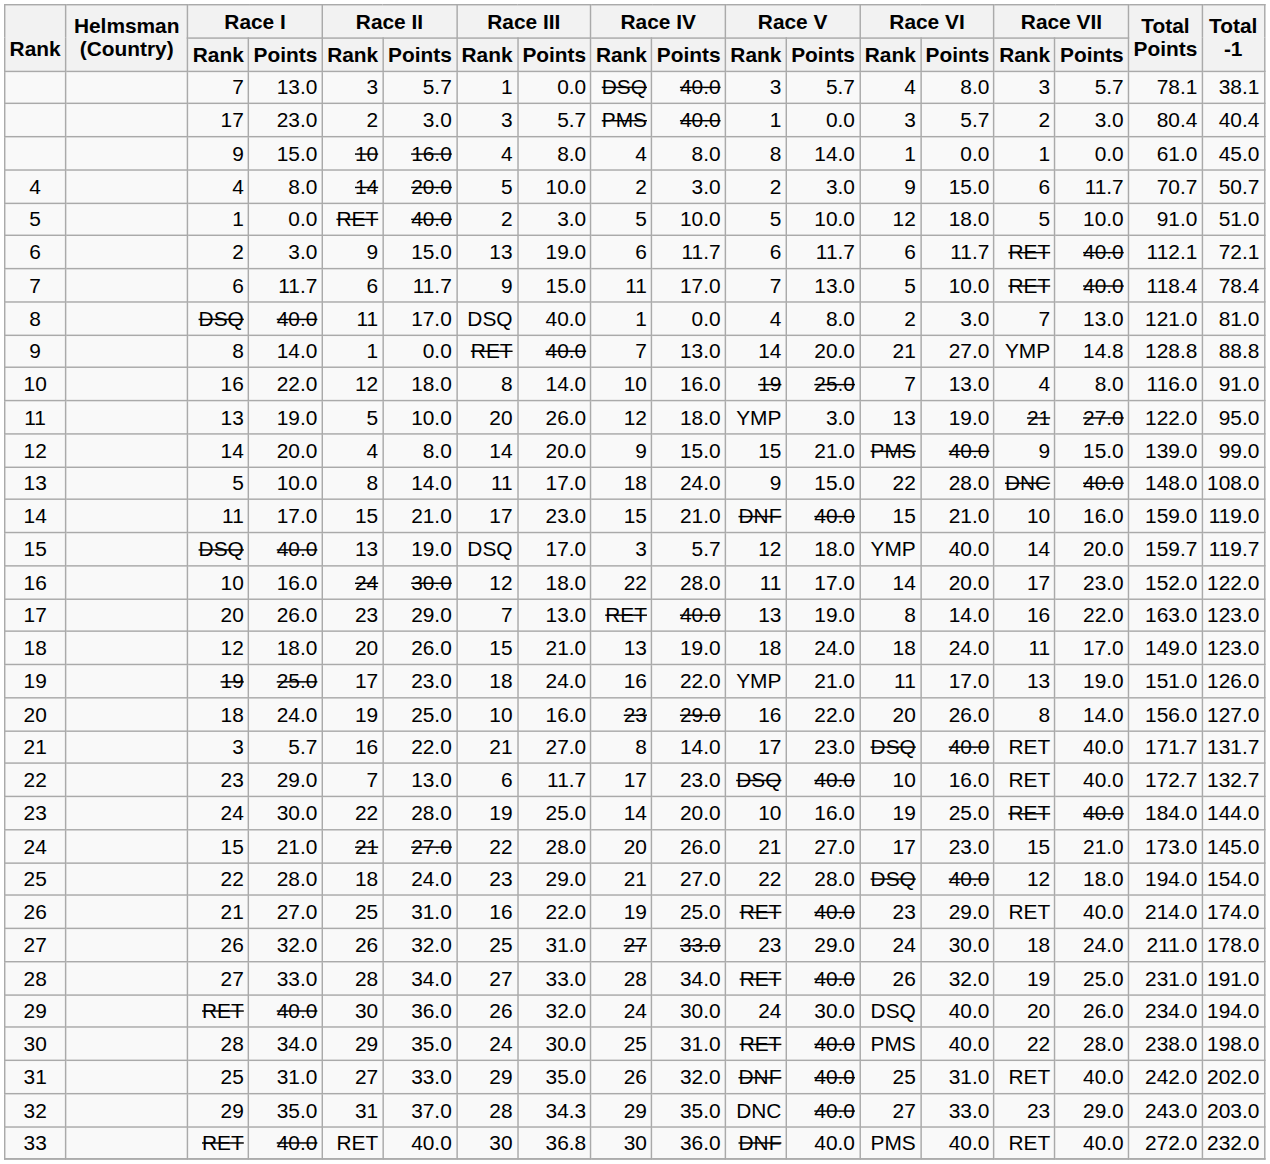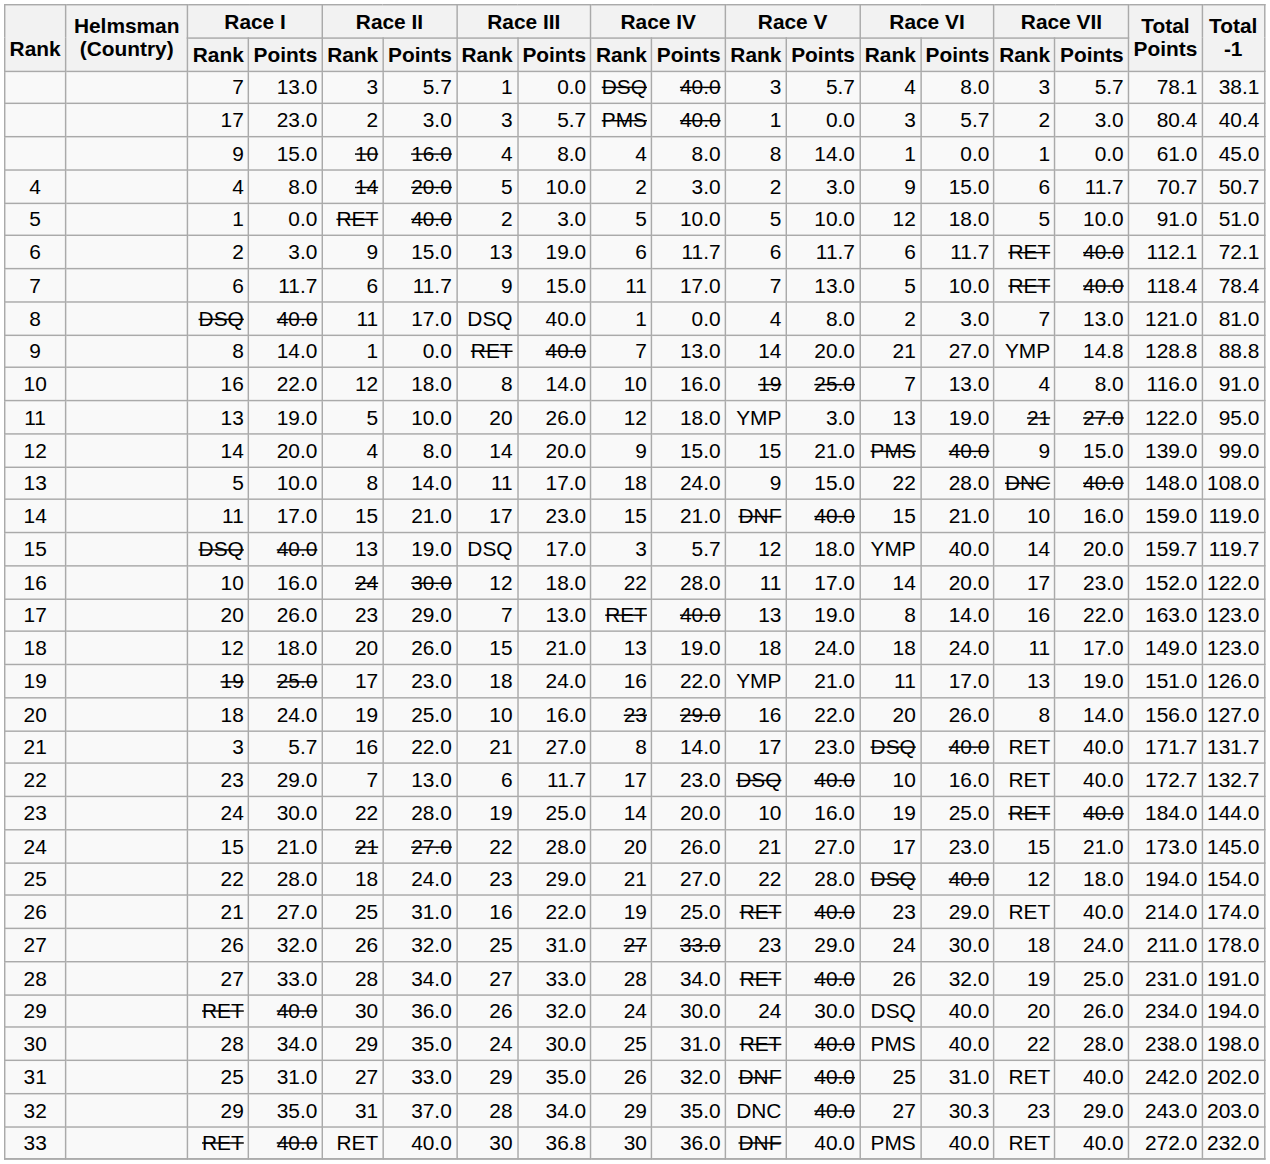 <table class="wikitable" style="text-align:right; font-size:90%">
 <tr>
 <th rowspan="2"><br>Rank</th>
 <th rowspan="2">Helmsman (Country)</th>
 <th colspan="2">Race I</th>
 <th colspan="2">Race II</th>
 <th colspan="2">Race III</th>
 <th colspan="2">Race IV</th>
 <th colspan="2">Race V</th>
 <th colspan="2">Race VI</th>
 <th colspan="2">Race VII</th>
 <th rowspan="2">Total <br>Points <br> </th>
 <th rowspan="2">Total<br>-1<br> </th>
 </tr>
 <tr>
 <th>Rank</th>
 <th>Points</th>
 <th>Rank</th>
 <th>Points</th>
 <th>Rank</th>
 <th>Points</th>
 <th>Rank</th>
 <th>Points</th>
 <th>Rank</th>
 <th>Points</th>
 <th>Rank</th>
 <th>Points</th>
 <th>Rank</th>
 <th>Points</th>
 </tr>
 <tr style="vertical-align:top;">
 <td align=center></td>
 <td align=left></td>
 <td>7</td>
 <td>13.0</td>
 <td>3</td>
 <td>5.7</td>
 <td>1</td>
 <td>0.0</td>
 <td><s>DSQ</s></td>
 <td><s>40.0</s></td>
 <td>3</td>
 <td>5.7</td>
 <td>4</td>
 <td>8.0</td>
 <td>3</td>
 <td>5.7</td>
 <td>78.1</td>
 <td>38.1</td>
 </tr>
 <tr>
 <td align=center></td>
 <td align=left></td>
 <td>17</td>
 <td>23.0</td>
 <td>2</td>
 <td>3.0</td>
 <td>3</td>
 <td>5.7</td>
 <td><s>PMS</s></td>
 <td><s>40.0</s></td>
 <td>1</td>
 <td>0.0</td>
 <td>3</td>
 <td>5.7</td>
 <td>2</td>
 <td>3.0</td>
 <td>80.4</td>
 <td>40.4</td>
 </tr>
 <tr>
 <td align=center></td>
 <td align=left></td>
 <td>9</td>
 <td>15.0</td>
 <td><s>10</s></td>
 <td><s>16.0</s></td>
 <td>4</td>
 <td>8.0</td>
 <td>4</td>
 <td>8.0</td>
 <td>8</td>
 <td>14.0</td>
 <td>1</td>
 <td>0.0</td>
 <td>1</td>
 <td>0.0</td>
 <td>61.0</td>
 <td>45.0</td>
 </tr>
 <tr>
 <td align=center>4</td>
 <td align=left></td>
 <td>4</td>
 <td>8.0</td>
 <td><s>14</s></td>
 <td><s>20.0</s></td>
 <td>5</td>
 <td>10.0</td>
 <td>2</td>
 <td>3.0</td>
 <td>2</td>
 <td>3.0</td>
 <td>9</td>
 <td>15.0</td>
 <td>6</td>
 <td>11.7</td>
 <td>70.7</td>
 <td>50.7</td>
 </tr>
 <tr>
 <td align=center>5</td>
 <td align=left></td>
 <td>1</td>
 <td>0.0</td>
 <td><s>RET</s></td>
 <td><s>40.0</s></td>
 <td>2</td>
 <td>3.0</td>
 <td>5</td>
 <td>10.0</td>
 <td>5</td>
 <td>10.0</td>
 <td>12</td>
 <td>18.0</td>
 <td>5</td>
 <td>10.0</td>
 <td>91.0</td>
 <td>51.0</td>
 </tr>
 <tr>
 <td align=center>6</td>
 <td align=left></td>
 <td>2</td>
 <td>3.0</td>
 <td>9</td>
 <td>15.0</td>
 <td>13</td>
 <td>19.0</td>
 <td>6</td>
 <td>11.7</td>
 <td>6</td>
 <td>11.7</td>
 <td>6</td>
 <td>11.7</td>
 <td><s>RET</s></td>
 <td><s>40.0</s></td>
 <td>112.1</td>
 <td>72.1</td>
 </tr>
 <tr>
 <td align=center>7</td>
 <td align=left></td>
 <td>6</td>
 <td>11.7</td>
 <td>6</td>
 <td>11.7</td>
 <td>9</td>
 <td>15.0</td>
 <td>11</td>
 <td>17.0</td>
 <td>7</td>
 <td>13.0</td>
 <td>5</td>
 <td>10.0</td>
 <td><s>RET</s></td>
 <td><s>40.0</s></td>
 <td>118.4</td>
 <td>78.4</td>
 </tr>
 <tr>
 <td align=center>8</td>
 <td align=left></td>
 <td><s>DSQ</s></td>
 <td><s>40.0</s></td>
 <td>11</td>
 <td>17.0</td>
 <td>DSQ</td>
 <td>40.0</td>
 <td>1</td>
 <td>0.0</td>
 <td>4</td>
 <td>8.0</td>
 <td>2</td>
 <td>3.0</td>
 <td>7</td>
 <td>13.0</td>
 <td>121.0</td>
 <td>81.0</td>
 </tr>
 <tr>
 <td align=center>9</td>
 <td align=left></td>
 <td>8</td>
 <td>14.0</td>
 <td>1</td>
 <td>0.0</td>
 <td><s>RET</s></td>
 <td><s>40.0</s></td>
 <td>7</td>
 <td>13.0</td>
 <td>14</td>
 <td>20.0</td>
 <td>21</td>
 <td>27.0</td>
 <td>YMP</td>
 <td>14.8</td>
 <td>128.8</td>
 <td>88.8</td>
 </tr>
 <tr>
 <td align=center>10</td>
 <td align=left></td>
 <td>16</td>
 <td>22.0</td>
 <td>12</td>
 <td>18.0</td>
 <td>8</td>
 <td>14.0</td>
 <td>10</td>
 <td>16.0</td>
 <td><s>19</s></td>
 <td><s>25.0</s></td>
 <td>7</td>
 <td>13.0</td>
 <td>4</td>
 <td>8.0</td>
 <td>116.0</td>
 <td>91.0</td>
 </tr>
 <tr>
 <td align=center>11</td>
 <td align=left></td>
 <td>13</td>
 <td>19.0</td>
 <td>5</td>
 <td>10.0</td>
 <td>20</td>
 <td>26.0</td>
 <td>12</td>
 <td>18.0</td>
 <td>YMP</td>
 <td>3.0</td>
 <td>13</td>
 <td>19.0</td>
 <td><s>21</s></td>
 <td><s>27.0</s></td>
 <td>122.0</td>
 <td>95.0</td>
 </tr>
 <tr>
 <td align=center>12</td>
 <td align=left></td>
 <td>14</td>
 <td>20.0</td>
 <td>4</td>
 <td>8.0</td>
 <td>14</td>
 <td>20.0</td>
 <td>9</td>
 <td>15.0</td>
 <td>15</td>
 <td>21.0</td>
 <td><s>PMS</s></td>
 <td><s>40.0</s></td>
 <td>9</td>
 <td>15.0</td>
 <td>139.0</td>
 <td>99.0</td>
 </tr>
 <tr>
 <td align=center>13</td>
 <td align=left></td>
 <td>5</td>
 <td>10.0</td>
 <td>8</td>
 <td>14.0</td>
 <td>11</td>
 <td>17.0</td>
 <td>18</td>
 <td>24.0</td>
 <td>9</td>
 <td>15.0</td>
 <td>22</td>
 <td>28.0</td>
 <td><s>DNC</s></td>
 <td><s>40.0</s></td>
 <td>148.0</td>
 <td>108.0</td>
 </tr>
 <tr>
 <td align=center>14</td>
 <td align=left></td>
 <td>11</td>
 <td>17.0</td>
 <td>15</td>
 <td>21.0</td>
 <td>17</td>
 <td>23.0</td>
 <td>15</td>
 <td>21.0</td>
 <td><s>DNF</s></td>
 <td><s>40.0</s></td>
 <td>15</td>
 <td>21.0</td>
 <td>10</td>
 <td>16.0</td>
 <td>159.0</td>
 <td>119.0</td>
 </tr>
 <tr>
 <td align=center>15</td>
 <td align=left></td>
 <td><s>DSQ</s></td>
 <td><s>40.0</s></td>
 <td>13</td>
 <td>19.0</td>
 <td>DSQ</td>
 <td>17.0</td>
 <td>3</td>
 <td>5.7</td>
 <td>12</td>
 <td>18.0</td>
 <td>YMP</td>
 <td>40.0</td>
 <td>14</td>
 <td>20.0</td>
 <td>159.7</td>
 <td>119.7</td>
 </tr>
 <tr>
 <td align=center>16</td>
 <td align=left></td>
 <td>10</td>
 <td>16.0</td>
 <td><s>24</s></td>
 <td><s>30.0</s></td>
 <td>12</td>
 <td>18.0</td>
 <td>22</td>
 <td>28.0</td>
 <td>11</td>
 <td>17.0</td>
 <td>14</td>
 <td>20.0</td>
 <td>17</td>
 <td>23.0</td>
 <td>152.0</td>
 <td>122.0</td>
 </tr>
 <tr>
 <td align=center>17</td>
 <td align=left></td>
 <td>20</td>
 <td>26.0</td>
 <td>23</td>
 <td>29.0</td>
 <td>7</td>
 <td>13.0</td>
 <td><s>RET</s></td>
 <td><s>40.0</s></td>
 <td>13</td>
 <td>19.0</td>
 <td>8</td>
 <td>14.0</td>
 <td>16</td>
 <td>22.0</td>
 <td>163.0</td>
 <td>123.0</td>
 </tr>
 <tr>
 <td align=center>18</td>
 <td align=left></td>
 <td>12</td>
 <td>18.0</td>
 <td>20</td>
 <td>26.0</td>
 <td>15</td>
 <td>21.0</td>
 <td>13</td>
 <td>19.0</td>
 <td>18</td>
 <td>24.0</td>
 <td>18</td>
 <td>24.0</td>
 <td>11</td>
 <td>17.0</td>
 <td>149.0</td>
 <td>123.0</td>
 </tr>
 <tr>
 <td align=center>19</td>
 <td align=left></td>
 <td><s>19</s></td>
 <td><s>25.0</s></td>
 <td>17</td>
 <td>23.0</td>
 <td>18</td>
 <td>24.0</td>
 <td>16</td>
 <td>22.0</td>
 <td>YMP</td>
 <td>21.0</td>
 <td>11</td>
 <td>17.0</td>
 <td>13</td>
 <td>19.0</td>
 <td>151.0</td>
 <td>126.0</td>
 </tr>
 <tr>
 <td align=center>20</td>
 <td align=left></td>
 <td>18</td>
 <td>24.0</td>
 <td>19</td>
 <td>25.0</td>
 <td>10</td>
 <td>16.0</td>
 <td><s>23</s></td>
 <td><s>29.0</s></td>
 <td>16</td>
 <td>22.0</td>
 <td>20</td>
 <td>26.0</td>
 <td>8</td>
 <td>14.0</td>
 <td>156.0</td>
 <td>127.0</td>
 </tr>
 <tr>
 <td align=center>21</td>
 <td align=left></td>
 <td>3</td>
 <td>5.7</td>
 <td>16</td>
 <td>22.0</td>
 <td>21</td>
 <td>27.0</td>
 <td>8</td>
 <td>14.0</td>
 <td>17</td>
 <td>23.0</td>
 <td><s>DSQ</s></td>
 <td><s>40.0</s></td>
 <td>RET</td>
 <td>40.0</td>
 <td>171.7</td>
 <td>131.7</td>
 </tr>
 <tr>
 <td align=center>22</td>
 <td align=left></td>
 <td>23</td>
 <td>29.0</td>
 <td>7</td>
 <td>13.0</td>
 <td>6</td>
 <td>11.7</td>
 <td>17</td>
 <td>23.0</td>
 <td><s>DSQ</s></td>
 <td><s>40.0</s></td>
 <td>10</td>
 <td>16.0</td>
 <td>RET</td>
 <td>40.0</td>
 <td>172.7</td>
 <td>132.7</td>
 </tr>
 <tr>
 <td align=center>23</td>
 <td align=left></td>
 <td>24</td>
 <td>30.0</td>
 <td>22</td>
 <td>28.0</td>
 <td>19</td>
 <td>25.0</td>
 <td>14</td>
 <td>20.0</td>
 <td>10</td>
 <td>16.0</td>
 <td>19</td>
 <td>25.0</td>
 <td><s>RET</s></td>
 <td><s>40.0</s></td>
 <td>184.0</td>
 <td>144.0</td>
 </tr>
 <tr>
 <td align=center>24</td>
 <td align=left></td>
 <td>15</td>
 <td>21.0</td>
 <td><s>21</s></td>
 <td><s>27.0</s></td>
 <td>22</td>
 <td>28.0</td>
 <td>20</td>
 <td>26.0</td>
 <td>21</td>
 <td>27.0</td>
 <td>17</td>
 <td>23.0</td>
 <td>15</td>
 <td>21.0</td>
 <td>173.0</td>
 <td>145.0</td>
 </tr>
 <tr>
 <td align=center>25</td>
 <td align=left></td>
 <td>22</td>
 <td>28.0</td>
 <td>18</td>
 <td>24.0</td>
 <td>23</td>
 <td>29.0</td>
 <td>21</td>
 <td>27.0</td>
 <td>22</td>
 <td>28.0</td>
 <td><s>DSQ</s></td>
 <td><s>40.0</s></td>
 <td>12</td>
 <td>18.0</td>
 <td>194.0</td>
 <td>154.0</td>
 </tr>
 <tr>
 <td align=center>26</td>
 <td align=left></td>
 <td>21</td>
 <td>27.0</td>
 <td>25</td>
 <td>31.0</td>
 <td>16</td>
 <td>22.0</td>
 <td>19</td>
 <td>25.0</td>
 <td><s>RET</s></td>
 <td><s>40.0</s></td>
 <td>23</td>
 <td>29.0</td>
 <td>RET</td>
 <td>40.0</td>
 <td>214.0</td>
 <td>174.0</td>
 </tr>
 <tr>
 <td align=center>27</td>
 <td align=left></td>
 <td>26</td>
 <td>32.0</td>
 <td>26</td>
 <td>32.0</td>
 <td>25</td>
 <td>31.0</td>
 <td><s>27</s></td>
 <td><s>33.0</s></td>
 <td>23</td>
 <td>29.0</td>
 <td>24</td>
 <td>30.0</td>
 <td>18</td>
 <td>24.0</td>
 <td>211.0</td>
 <td>178.0</td>
 </tr>
 <tr>
 <td align=center>28</td>
 <td align=left></td>
 <td>27</td>
 <td>33.0</td>
 <td>28</td>
 <td>34.0</td>
 <td>27</td>
 <td>33.0</td>
 <td>28</td>
 <td>34.0</td>
 <td><s>RET</s></td>
 <td><s>40.0</s></td>
 <td>26</td>
 <td>32.0</td>
 <td>19</td>
 <td>25.0</td>
 <td>231.0</td>
 <td>191.0</td>
 </tr>
 <tr>
 <td align=center>29</td>
 <td align=left></td>
 <td><s>RET</s></td>
 <td><s>40.0</s></td>
 <td>30</td>
 <td>36.0</td>
 <td>26</td>
 <td>32.0</td>
 <td>24</td>
 <td>30.0</td>
 <td>24</td>
 <td>30.0</td>
 <td>DSQ</td>
 <td>40.0</td>
 <td>20</td>
 <td>26.0</td>
 <td>234.0</td>
 <td>194.0</td>
 </tr>
 <tr>
 <td align=center>30</td>
 <td align=left></td>
 <td>28</td>
 <td>34.0</td>
 <td>29</td>
 <td>35.0</td>
 <td>24</td>
 <td>30.0</td>
 <td>25</td>
 <td>31.0</td>
 <td><s>RET</s></td>
 <td><s>40.0</s></td>
 <td>PMS</td>
 <td>40.0</td>
 <td>22</td>
 <td>28.0</td>
 <td>238.0</td>
 <td>198.0</td>
 </tr>
 <tr>
 <td align=center>31</td>
 <td align=left></td>
 <td>25</td>
 <td>31.0</td>
 <td>27</td>
 <td>33.0</td>
 <td>29</td>
 <td>35.0</td>
 <td>26</td>
 <td>32.0</td>
 <td><s>DNF</s></td>
 <td><s>40.0</s></td>
 <td>25</td>
 <td>31.0</td>
 <td>RET</td>
 <td>40.0</td>
 <td>242.0</td>
 <td>202.0</td>
 </tr>
 <tr>
 <td align=center>32</td>
 <td align=left></td>
 <td>29</td>
 <td>35.0</td>
 <td>31</td>
 <td>37.0</td>
 <td>28</td>
-<td>34.3</td>
+<td>34.0</td>
 <td>29</td>
 <td>35.0</td>
 <td>DNC</td>
 <td><s>40.0</s></td>
 <td>27</td>
-<td>33.0</td>
+<td>30.3</td>
 <td>23</td>
 <td>29.0</td>
 <td>243.0</td>
 <td>203.0</td>
 </tr>
 <tr>
 <td align=center>33</td>
 <td align=left></td>
 <td><s>RET</s></td>
 <td><s>40.0</s></td>
 <td>RET</td>
 <td>40.0</td>
 <td>30</td>
 <td>36.8</td>
 <td>30</td>
 <td>36.0</td>
 <td><s>DNF</s></td>
 <td>40.0</td>
 <td>PMS</td>
 <td>40.0</td>
 <td>RET</td>
 <td>40.0</td>
 <td>272.0</td>
 <td>232.0</td>
 </tr>
 <tr>
 </tr>
 </table>
